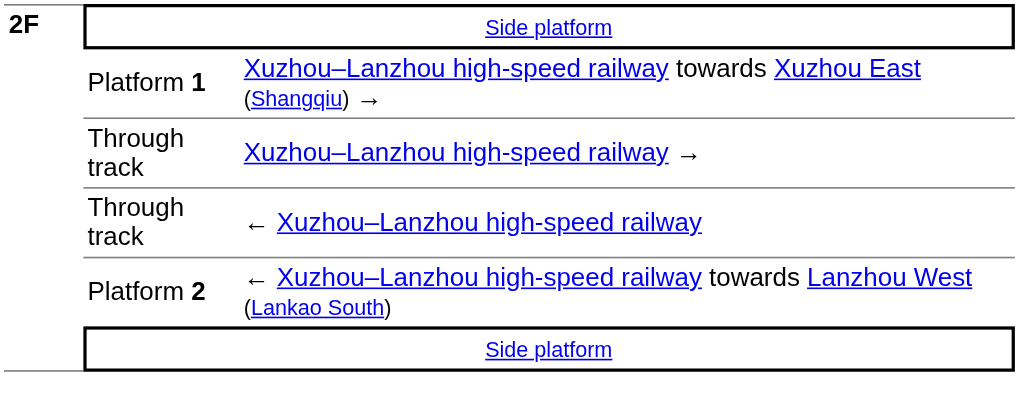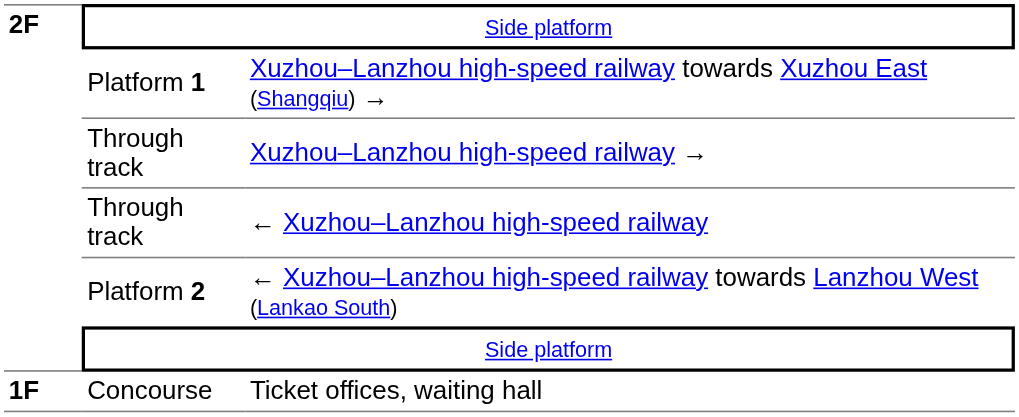 <table table border=0 cellspacing=0 cellpadding=3>
 <tr>
 <td style="border-top:solid 1px gray;border-bottom:solid 1px gray;" width=50 rowspan=6 valign=top><strong>2F</strong></td>
 <td style="border-top:solid 2px black;border-right:solid 2px black;border-left:solid 2px black;border-bottom:solid 2px black;text-align:center;" colspan=2><small><a href='#'>Side platform</a></small></td>
 </tr>
 <tr>
 <td style="border-bottom:solid 1px gray;" width=100>Platform <strong>1</strong></td>
 <td style="border-bottom:solid 1px gray;" width=600> <a href='#'>Xuzhou–Lanzhou high-speed railway</a> towards <a href='#'>Xuzhou East</a><small> (<a href='#'>Shangqiu</a>)</small> →</td>
 </tr>
 <tr>
 <td style="border-bottom:solid 1px gray;">Through track</td>
 <td style="border-bottom:solid 1px gray;"> <a href='#'>Xuzhou–Lanzhou high-speed railway</a> →</td>
 </tr>
 <tr>
 <td style="border-bottom:solid 1px gray;">Through track</td>
 <td style="border-bottom:solid 1px gray;">← <a href='#'>Xuzhou–Lanzhou high-speed railway</a></td>
 </tr>
 <tr>
 <td>Platform <strong>2</strong></td>
 <td>← <a href='#'>Xuzhou–Lanzhou high-speed railway</a> towards <a href='#'>Lanzhou West</a><small> (<a href='#'>Lankao South</a>)</small></td>
 </tr>
 <tr>
 <td style="border-top:solid 2px black;border-right:solid 2px black;border-left:solid 2px black;border-bottom:solid 2px black;text-align:center;" colspan=2><small><a href='#'>Side platform</a></small></td>
 </tr>
+<tr>
+<td style="border-bottom:solid 1px gray;vertical-align:top;"><strong>1F</strong></td>
+<td style="border-bottom:solid 1px gray;vertical-align:top;">Concourse</td>
+<td style="border-bottom:solid 1px gray;vertical-align:top;">Ticket offices, waiting hall</td>
+</tr>
 </table>
